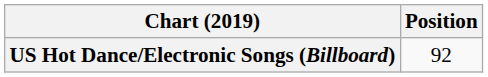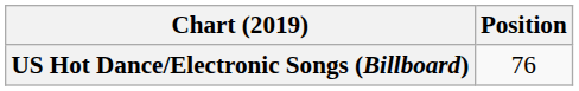 <table class="wikitable plainrowheaders" style="text-align:center">
 <tr>
 <th scope="col">Chart (2019)</th>
 <th scope="col">Position</th>
 </tr>
 <tr>
 <th scope="row">US Hot Dance/Electronic Songs (<em>Billboard</em>)</th>
-<td>92</td>
+<td>76</td>
 </tr>
 </table>
